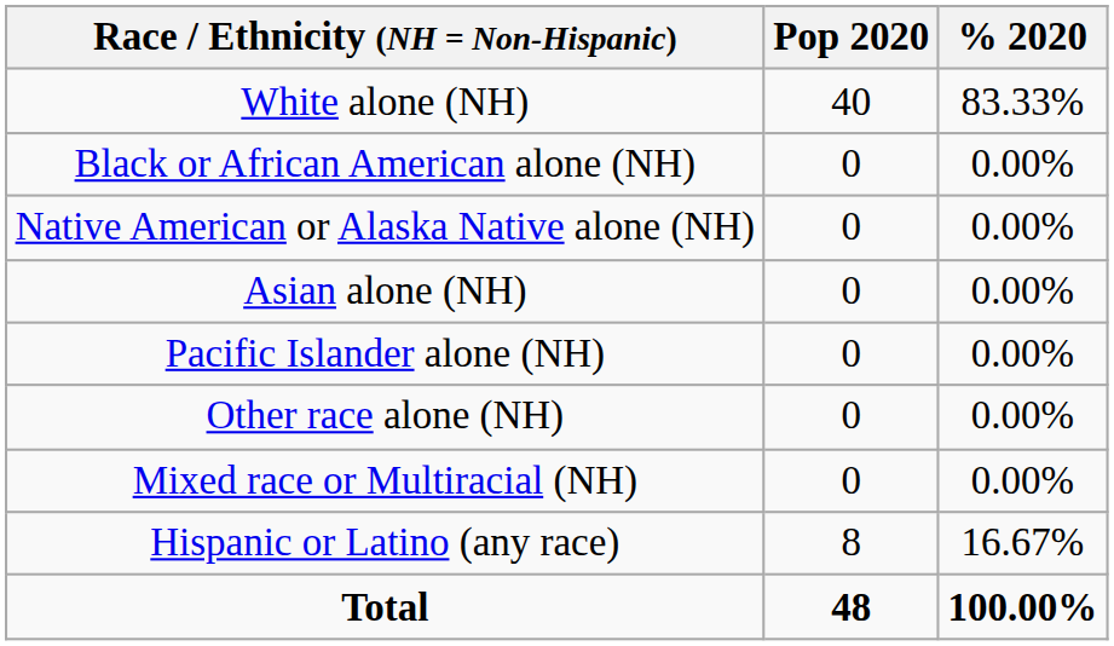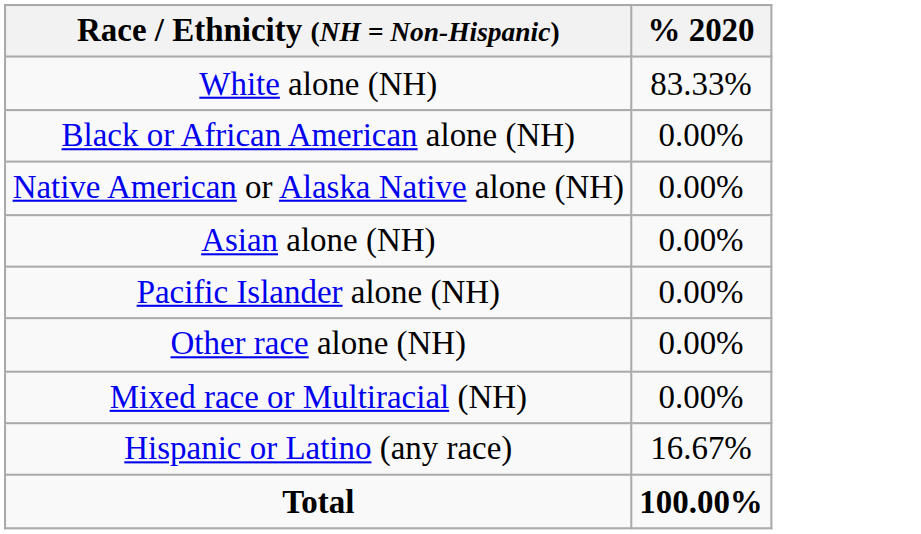 <table class="wikitable" style="text-align:center;">
 <tr>
 <th>Race / Ethnicity <small>(<em>NH = Non-Hispanic</em>)</small></th>
-<th>Pop 2020</th>
 <th>% 2020</th>
 </tr>
 <tr>
 <td><a href='#'>White</a> alone (NH)</td>
-<td>40</td>
 <td>83.33%</td>
 </tr>
 <tr>
 <td><a href='#'>Black or African American</a> alone (NH)</td>
-<td>0</td>
 <td>0.00%</td>
 </tr>
 <tr>
 <td><a href='#'>Native American</a> or <a href='#'>Alaska Native</a> alone (NH)</td>
-<td>0</td>
 <td>0.00%</td>
 </tr>
 <tr>
 <td><a href='#'>Asian</a> alone (NH)</td>
-<td>0</td>
 <td>0.00%</td>
 </tr>
 <tr>
 <td><a href='#'>Pacific Islander</a> alone (NH)</td>
-<td>0</td>
 <td>0.00%</td>
 </tr>
 <tr>
 <td><a href='#'>Other race</a> alone (NH)</td>
-<td>0</td>
 <td>0.00%</td>
 </tr>
 <tr>
 <td><a href='#'>Mixed race or Multiracial</a> (NH)</td>
-<td>0</td>
 <td>0.00%</td>
 </tr>
 <tr>
 <td><a href='#'>Hispanic or Latino</a> (any race)</td>
-<td>8</td>
 <td>16.67%</td>
 </tr>
 <tr>
 <td><strong>Total</strong></td>
-<td><strong>48</strong></td>
 <td><strong>100.00%</strong></td>
 </tr>
 </table>
